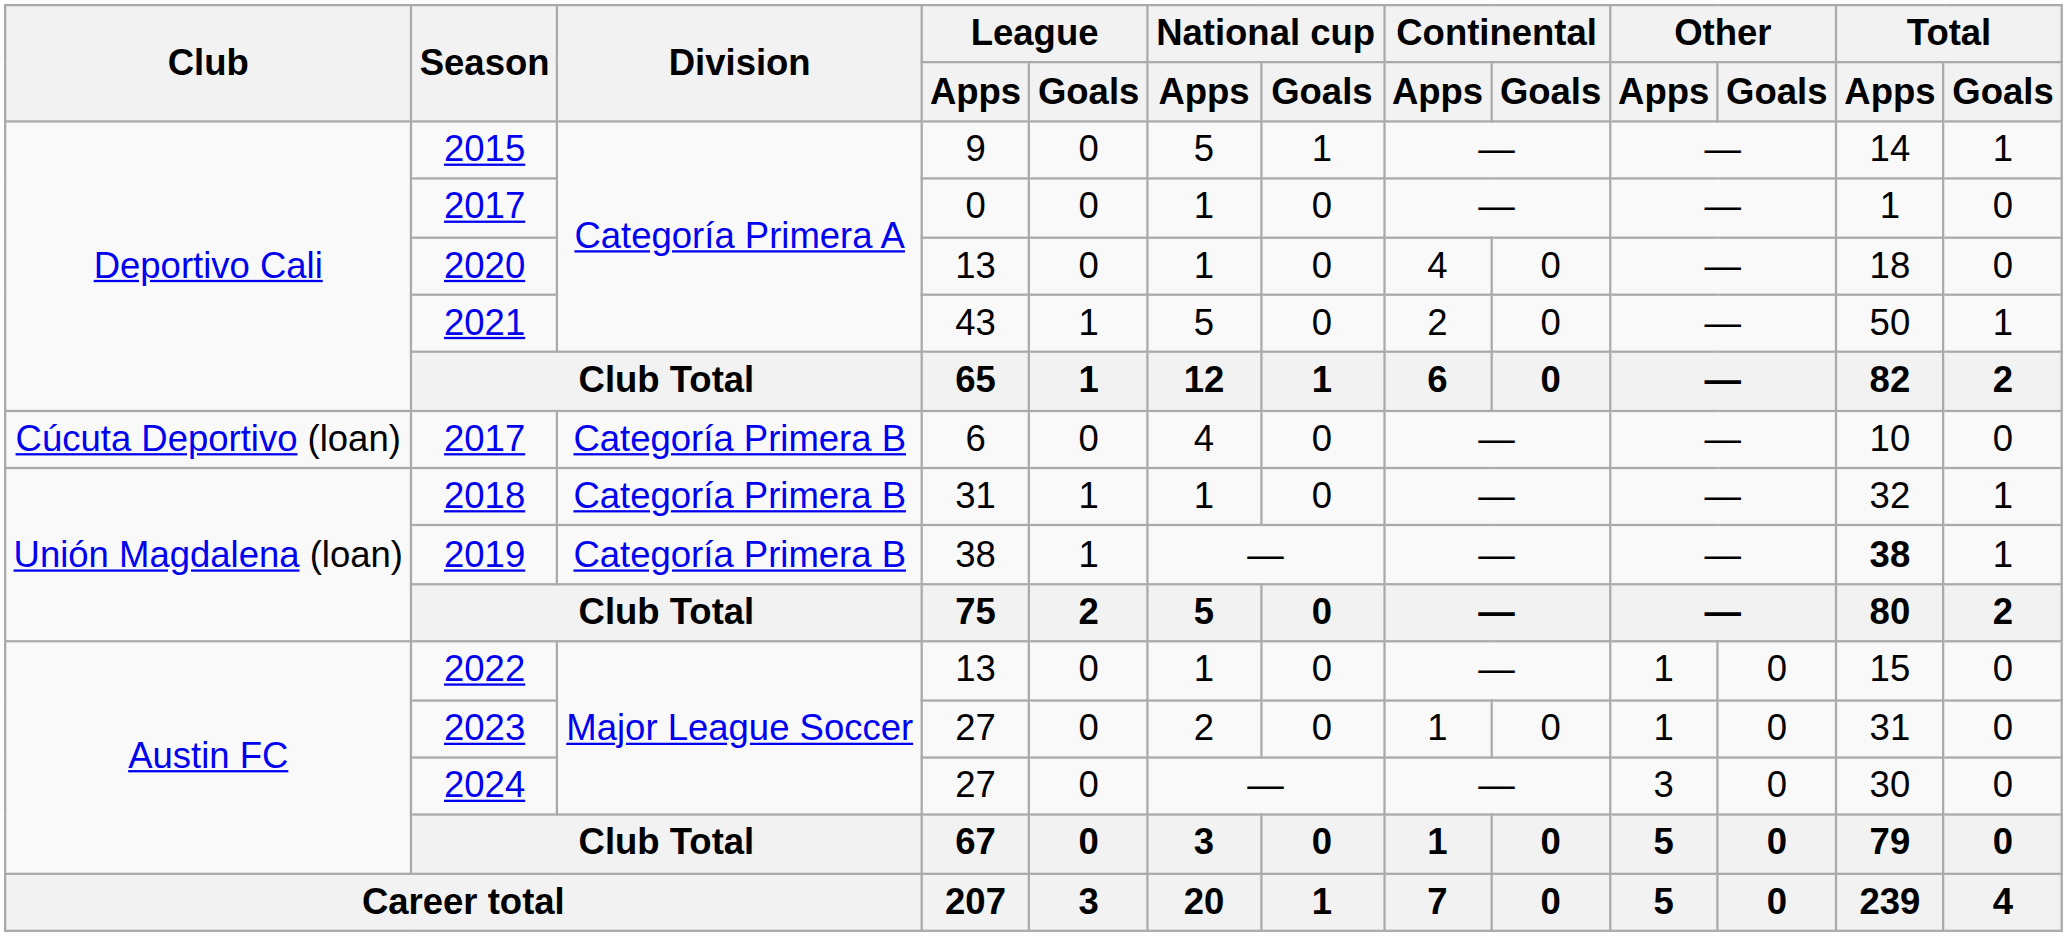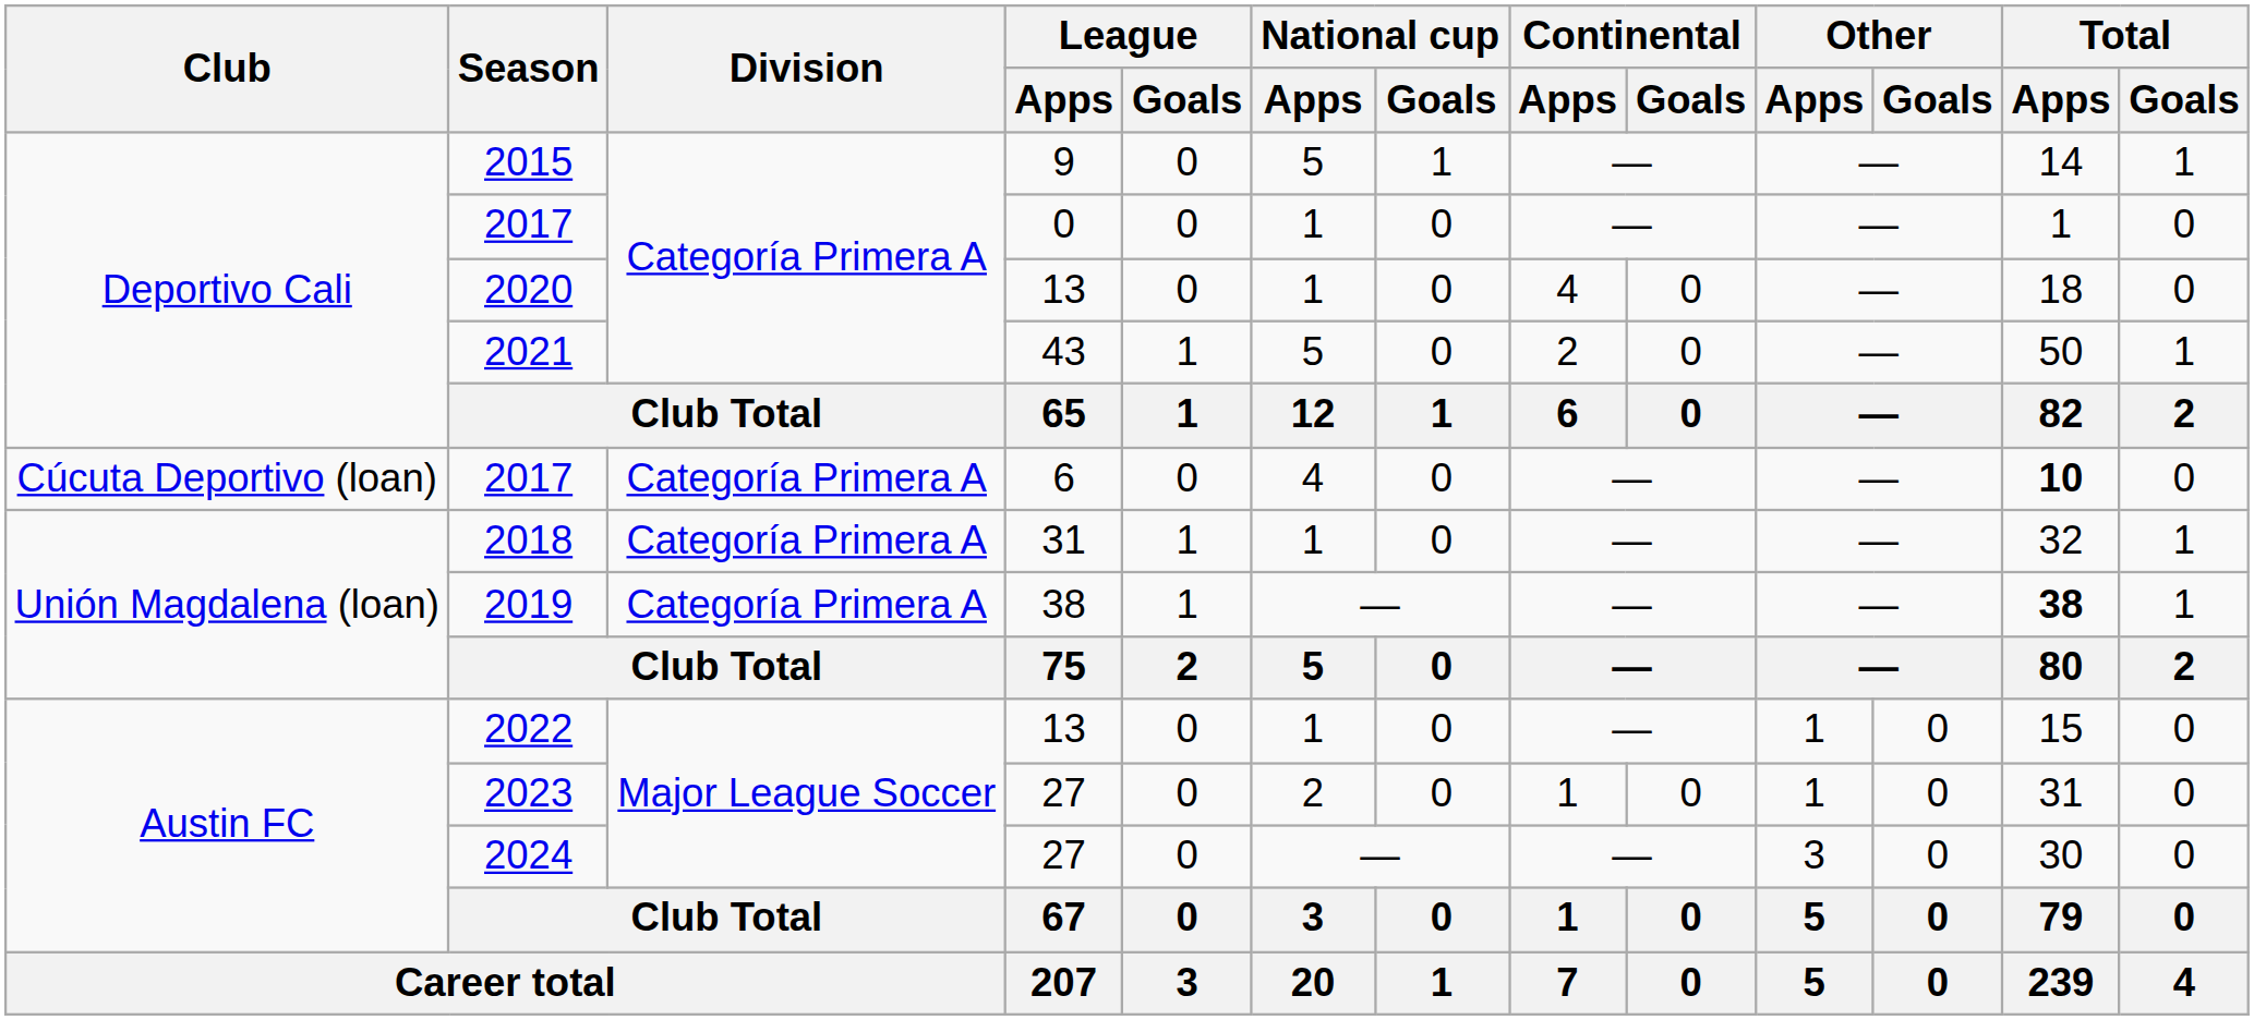 <table class=wikitable style=text-align:center>
 <tr>
 <th rowspan=2>Club</th>
 <th rowspan=2>Season</th>
 <th rowspan=2>Division</th>
 <th colspan=2>League</th>
 <th colspan=2>National cup</th>
 <th colspan=2>Continental</th>
 <th colspan=2>Other</th>
 <th colspan=2>Total</th>
 </tr>
 <tr>
 <th>Apps</th>
 <th>Goals</th>
 <th>Apps</th>
 <th>Goals</th>
 <th>Apps</th>
 <th>Goals</th>
 <th>Apps</th>
 <th>Goals</th>
 <th>Apps</th>
 <th>Goals</th>
 </tr>
 <tr>
 <td rowspan=5><a href='#'>Deportivo Cali</a></td>
 <td><a href='#'>2015</a></td>
 <td rowspan=4><a href='#'>Categoría Primera A</a></td>
 <td>9</td>
 <td>0</td>
 <td>5</td>
 <td>1</td>
 <td colspan=2>—</td>
 <td colspan=2>—</td>
 <td>14</td>
 <td>1</td>
 </tr>
 <tr>
 <td><a href='#'>2017</a></td>
 <td>0</td>
 <td>0</td>
 <td>1</td>
 <td>0</td>
 <td colspan=2>—</td>
 <td colspan=2>—</td>
 <td>1</td>
 <td>0</td>
 </tr>
 <tr>
 <td><a href='#'>2020</a></td>
 <td>13</td>
 <td>0</td>
 <td>1</td>
 <td>0</td>
 <td>4</td>
 <td>0</td>
 <td colspan=2>—</td>
 <td>18</td>
 <td>0</td>
 </tr>
 <tr>
 <td><a href='#'>2021</a></td>
 <td>43</td>
 <td>1</td>
 <td>5</td>
 <td>0</td>
 <td>2</td>
 <td>0</td>
 <td colspan=2>—</td>
 <td>50</td>
 <td>1</td>
 </tr>
 <tr>
 <th colspan=2>Club Total</th>
 <th>65</th>
 <th>1</th>
 <th>12</th>
 <th>1</th>
 <th>6</th>
 <th>0</th>
 <th colspan=2>—</th>
 <th>82</th>
 <th>2</th>
 </tr>
 <tr>
 <td><a href='#'>Cúcuta Deportivo</a> (loan)</td>
 <td><a href='#'>2017</a></td>
-<td><a href='#'>Categoría Primera B</a></td>
+<td><a href='#'>Categoría Primera A</a></td>
 <td>6</td>
 <td>0</td>
 <td>4</td>
 <td>0</td>
 <td colspan=2>—</td>
 <td colspan=2>—</td>
-<td>10</td>
+<td><strong>10</strong></td>
 <td>0</td>
 </tr>
 <tr>
 <td rowspan=3><a href='#'>Unión Magdalena</a> (loan)</td>
 <td><a href='#'>2018</a></td>
-<td><a href='#'>Categoría Primera B</a></td>
+<td><a href='#'>Categoría Primera A</a></td>
 <td>31</td>
 <td>1</td>
 <td>1</td>
 <td>0</td>
 <td colspan=2>—</td>
 <td colspan=2>—</td>
 <td>32</td>
 <td>1</td>
 </tr>
 <tr>
 <td><a href='#'>2019</a></td>
-<td><a href='#'>Categoría Primera B</a></td>
+<td><a href='#'>Categoría Primera A</a></td>
 <td>38</td>
 <td>1</td>
 <td colspan=2>—</td>
 <td colspan=2>—</td>
 <td colspan=2>—</td>
 <td><strong>38</strong></td>
 <td>1</td>
 </tr>
 <tr>
 <th colspan=2>Club Total</th>
 <th>75</th>
 <th>2</th>
 <th>5</th>
 <th>0</th>
 <th colspan=2>—</th>
 <th colspan=2>—</th>
 <th>80</th>
 <th>2</th>
 </tr>
 <tr>
 <td rowspan=4><a href='#'>Austin FC</a></td>
 <td><a href='#'>2022</a></td>
 <td rowspan=3><a href='#'>Major League Soccer</a></td>
 <td>13</td>
 <td>0</td>
 <td>1</td>
 <td>0</td>
 <td colspan=2>—</td>
 <td>1</td>
 <td>0</td>
 <td>15</td>
 <td>0</td>
 </tr>
 <tr>
 <td><a href='#'>2023</a></td>
 <td>27</td>
 <td>0</td>
 <td>2</td>
 <td>0</td>
 <td>1</td>
 <td>0</td>
 <td>1</td>
 <td>0</td>
 <td>31</td>
 <td>0</td>
 </tr>
 <tr>
 <td><a href='#'>2024</a></td>
 <td>27</td>
 <td>0</td>
 <td colspan=2>—</td>
 <td colspan=2>—</td>
 <td>3</td>
 <td>0</td>
 <td>30</td>
 <td>0</td>
 </tr>
 <tr>
 <th colspan=2>Club Total</th>
 <th>67</th>
 <th>0</th>
 <th>3</th>
 <th>0</th>
 <th>1</th>
 <th>0</th>
 <th>5</th>
 <th>0</th>
 <th>79</th>
 <th>0</th>
 </tr>
 <tr>
 <th colspan=3>Career total</th>
 <th>207</th>
 <th>3</th>
 <th>20</th>
 <th>1</th>
 <th>7</th>
 <th>0</th>
 <th>5</th>
 <th>0</th>
 <th>239</th>
 <th>4</th>
 </tr>
 </table>
